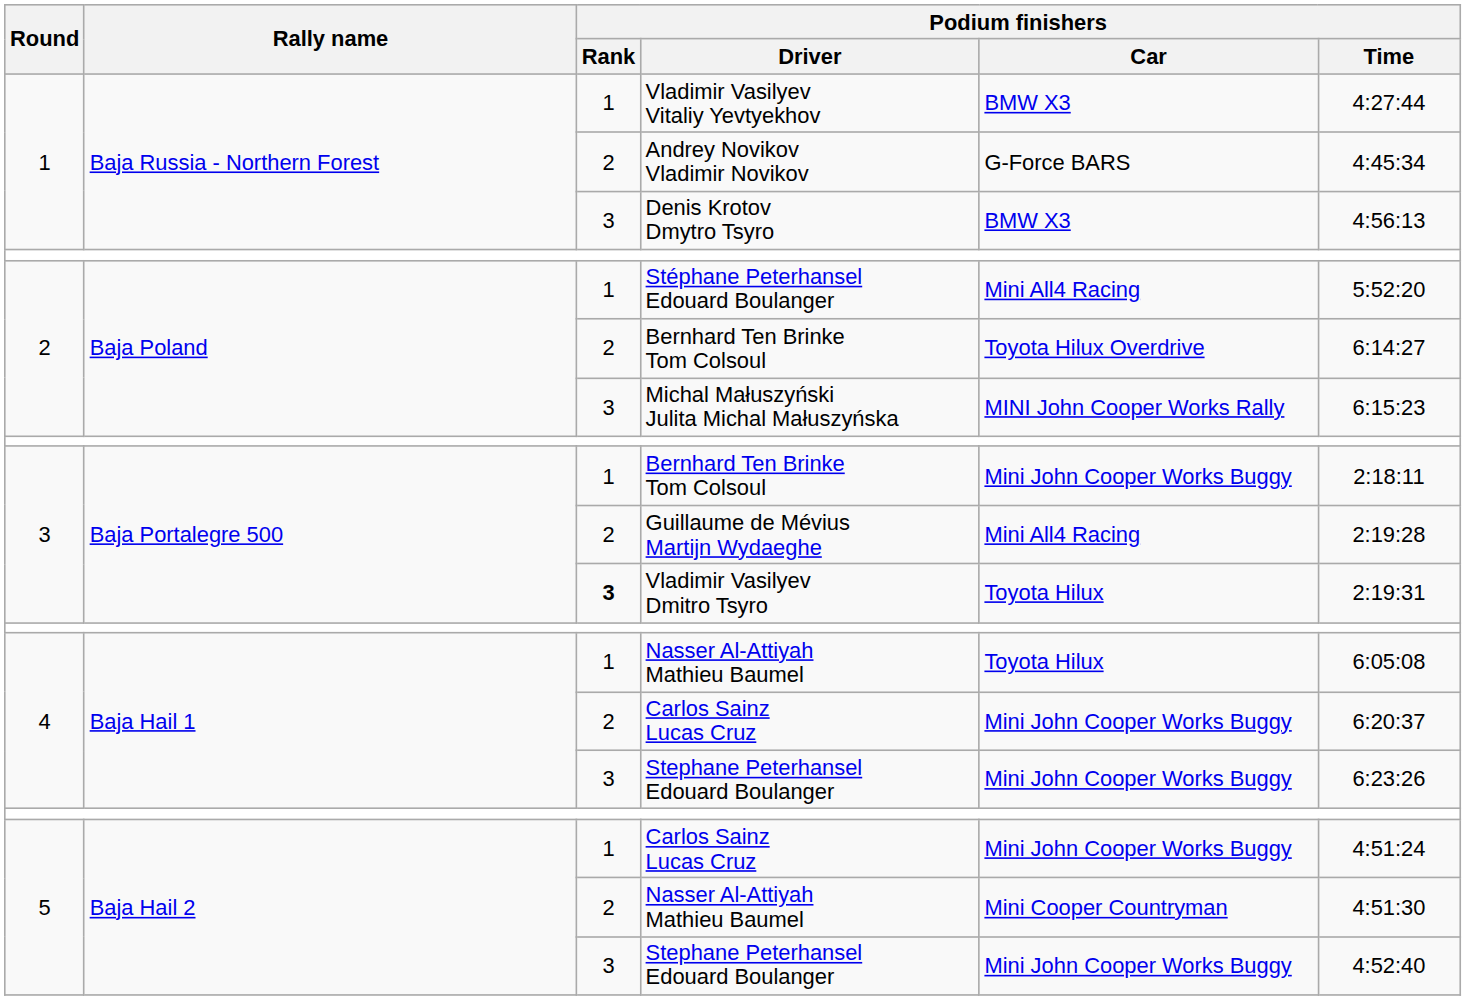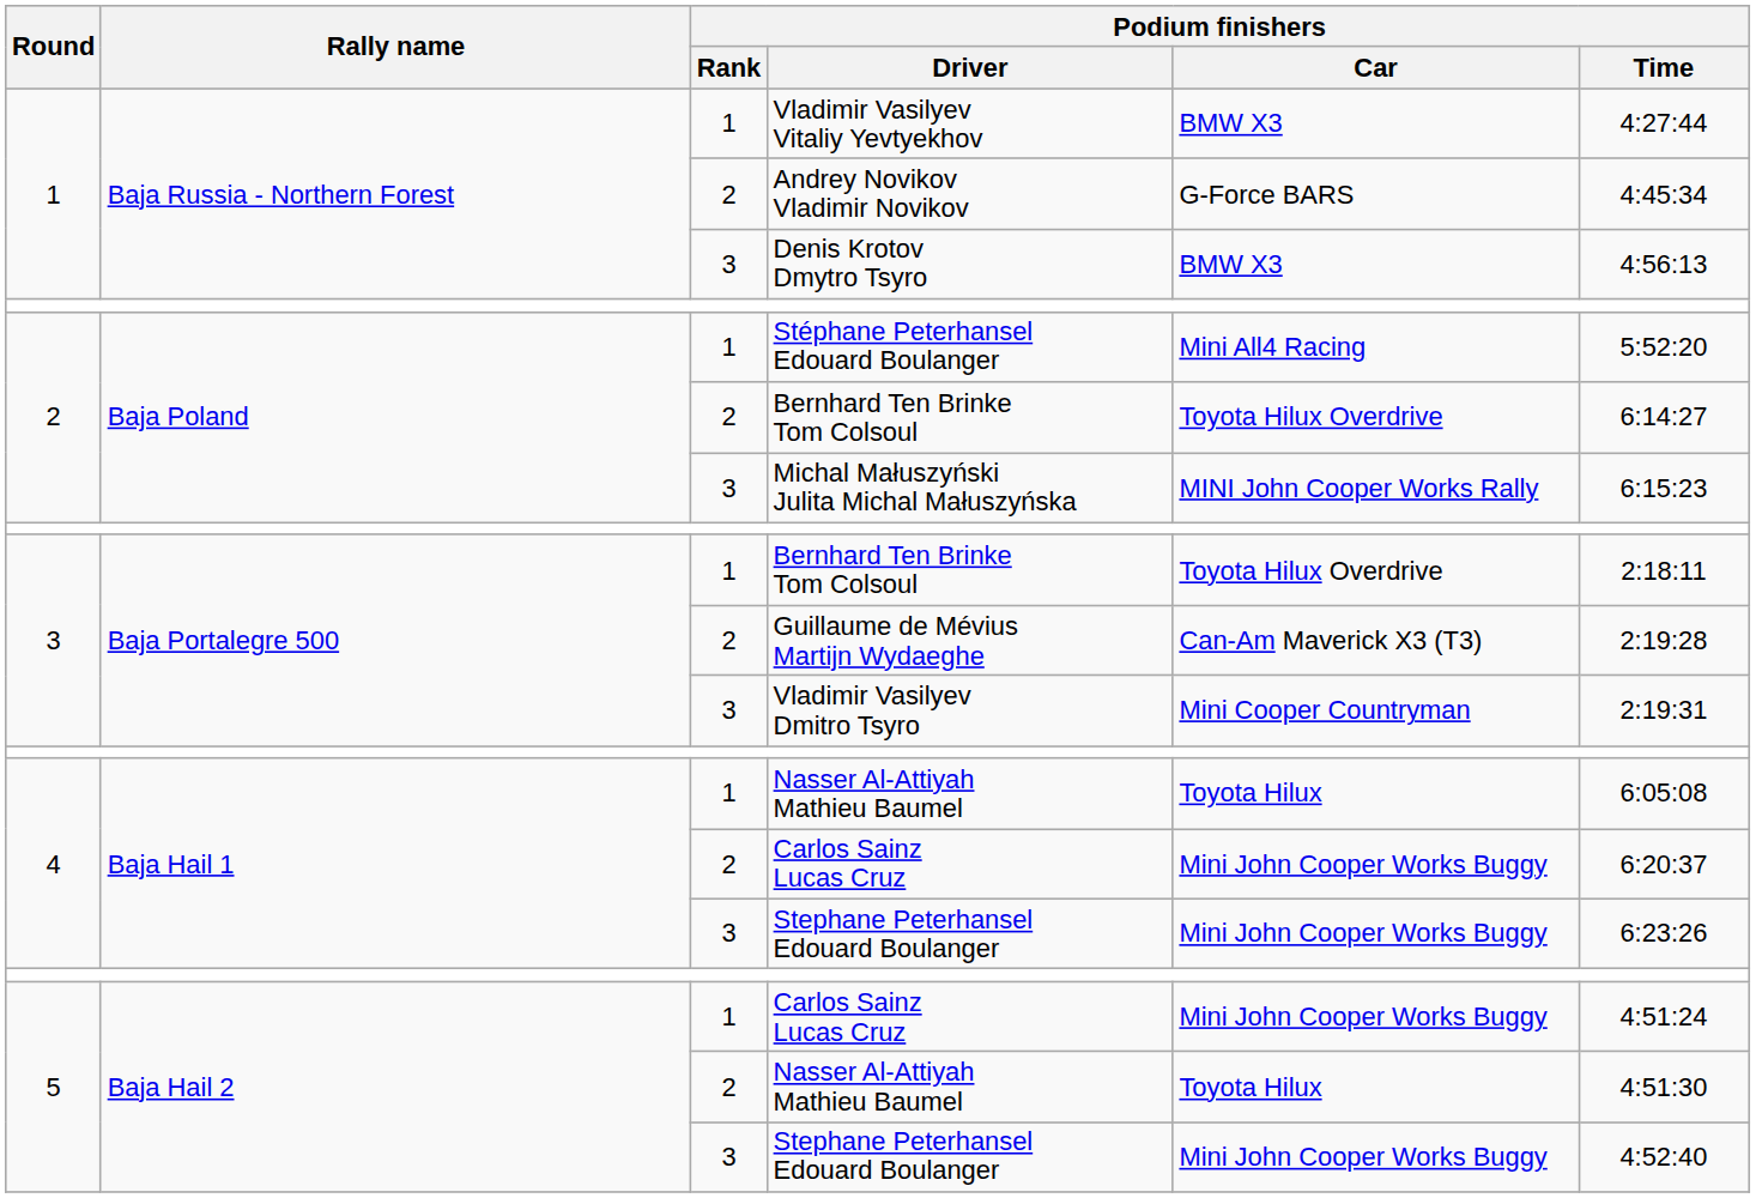 <table class="wikitable" style="font-size:85%;">
 <tr>
 <th rowspan=2>Round</th>
 <th style="width:22em" rowspan=2>Rally name</th>
 <th colspan=4>Podium finishers</th>
 </tr>
 <tr>
 <th>Rank</th>
 <th style="width:15em">Driver</th>
 <th style="width:15em">Car</th>
 <th style="width:6em">Time</th>
 </tr>
 <tr>
 <td rowspan=3 align=center>1</td>
 <td rowspan=3> <a href='#'>Baja Russia - Northern Forest</a></td>
 <td align=center>1</td>
 <td> Vladimir Vasilyev<br> Vitaliy Yevtyekhov</td>
 <td><a href='#'>BMW X3</a></td>
 <td align=center>4:27:44</td>
 </tr>
 <tr>
 <td align=center>2</td>
 <td> Andrey Novikov<br> Vladimir Novikov</td>
 <td>G-Force BARS</td>
 <td align=center>4:45:34</td>
 </tr>
 <tr>
 <td align=center>3</td>
 <td> Denis Krotov<br> Dmytro Tsyro</td>
 <td><a href='#'>BMW X3</a></td>
 <td align=center>4:56:13</td>
 </tr>
 <tr style="background:white;">
 <td colspan="6"></td>
 </tr>
 <tr>
 <td rowspan=3 align=center>2</td>
 <td rowspan=3> <a href='#'>Baja Poland</a></td>
 <td align=center>1</td>
 <td> <a href='#'>Stéphane Peterhansel</a> <br> Edouard Boulanger</td>
 <td><a href='#'>Mini All4 Racing</a></td>
 <td align=center>5:52:20</td>
 </tr>
 <tr>
 <td align=center>2</td>
 <td> Bernhard Ten Brinke<br> Tom Colsoul</td>
 <td><a href='#'>Toyota Hilux Overdrive</a></td>
 <td align=center>6:14:27</td>
 </tr>
 <tr>
 <td align=center>3</td>
 <td> Michal Małuszyński <br> Julita Michal Małuszyńska</td>
 <td><a href='#'>MINI John Cooper Works Rally</a></td>
 <td align=center>6:15:23</td>
 </tr>
 <tr style="background:white;">
 <td colspan="6"></td>
 </tr>
 <tr>
 <td rowspan=3 align=center>3</td>
 <td rowspan=3> <a href='#'>Baja Portalegre 500</a></td>
 <td align=center>1</td>
 <td> <a href='#'>Bernhard Ten Brinke</a><br> Tom Colsoul</td>
-<td><a href='#'>Mini John Cooper Works Buggy</a></td>
+<td><a href='#'>Toyota Hilux</a> Overdrive</td>
 <td align=center>2:18:11</td>
 </tr>
 <tr>
 <td align=center>2</td>
 <td> Guillaume de Mévius<br> <a href='#'>Martijn Wydaeghe</a></td>
-<td><a href='#'>Mini All4 Racing</a></td>
+<td><a href='#'>Can-Am</a> Maverick X3 (T3)</td>
 <td align=center>2:19:28</td>
 </tr>
 <tr>
-<td align=center><strong>3</strong></td>
+<td align=center>3</td>
 <td> Vladimir Vasilyev<br> Dmitro Tsyro</td>
-<td><a href='#'>Toyota Hilux</a></td>
+<td><a href='#'>Mini Cooper Countryman</a></td>
 <td align=center>2:19:31</td>
 </tr>
 <tr style="background:white;">
 <td colspan="6"></td>
 </tr>
 <tr>
 <td rowspan=3 align=center>4</td>
 <td rowspan=3> <a href='#'>Baja Hail 1</a></td>
 <td align=center>1</td>
 <td> <a href='#'>Nasser Al-Attiyah</a><br> Mathieu Baumel</td>
 <td><a href='#'>Toyota Hilux</a></td>
 <td align=center>6:05:08</td>
 </tr>
 <tr>
 <td align=center>2</td>
 <td> <a href='#'>Carlos Sainz</a><br> <a href='#'>Lucas Cruz</a></td>
 <td><a href='#'>Mini John Cooper Works Buggy</a></td>
 <td align=center>6:20:37</td>
 </tr>
 <tr>
 <td align=center>3</td>
 <td> <a href='#'>Stephane Peterhansel</a><br> Edouard Boulanger</td>
 <td><a href='#'>Mini John Cooper Works Buggy</a></td>
 <td align=center>6:23:26</td>
 </tr>
 <tr style="background:white;">
 <td colspan="6"></td>
 </tr>
 <tr>
 <td rowspan=3 align=center>5</td>
 <td rowspan=3> <a href='#'>Baja Hail 2</a></td>
 <td align=center>1</td>
 <td> <a href='#'>Carlos Sainz</a><br> <a href='#'>Lucas Cruz</a></td>
 <td><a href='#'>Mini John Cooper Works Buggy</a></td>
 <td align=center>4:51:24</td>
 </tr>
 <tr>
 <td align=center>2</td>
 <td> <a href='#'>Nasser Al-Attiyah</a><br> Mathieu Baumel</td>
-<td><a href='#'>Mini Cooper Countryman</a></td>
+<td><a href='#'>Toyota Hilux</a></td>
 <td align=center>4:51:30</td>
 </tr>
 <tr>
 <td align=center>3</td>
 <td> <a href='#'>Stephane Peterhansel</a><br> Edouard Boulanger</td>
 <td><a href='#'>Mini John Cooper Works Buggy</a></td>
 <td align=center>4:52:40</td>
 </tr>
 </table>
